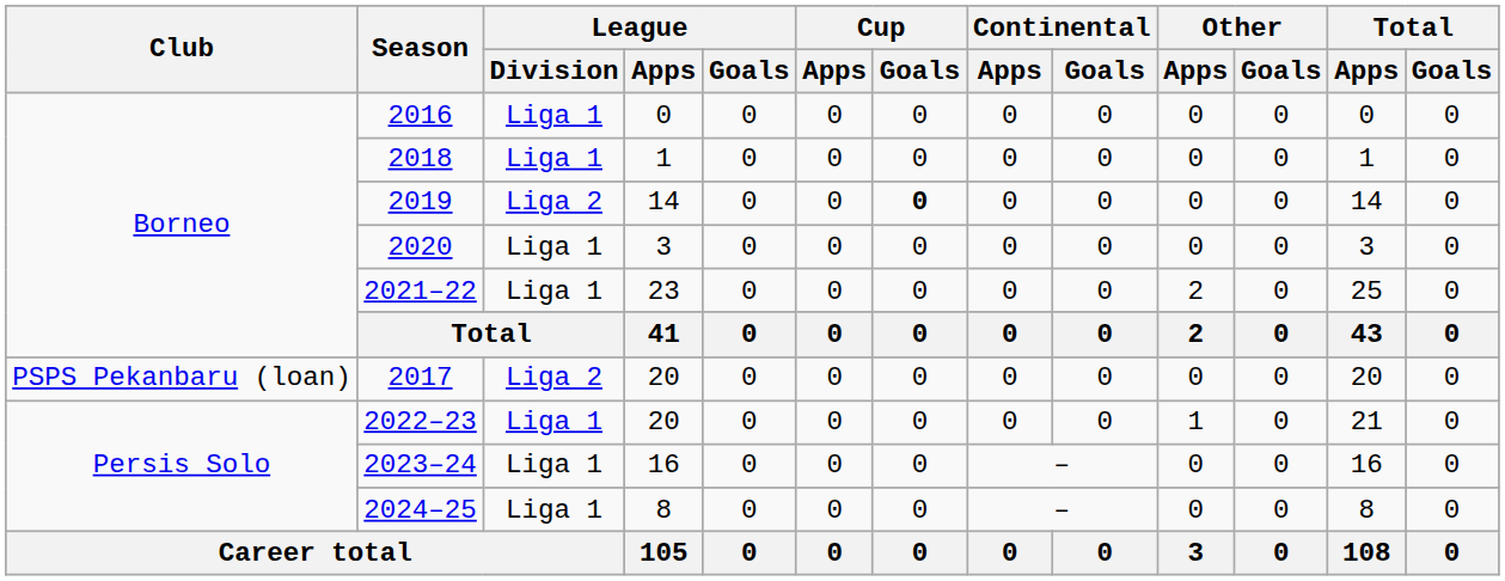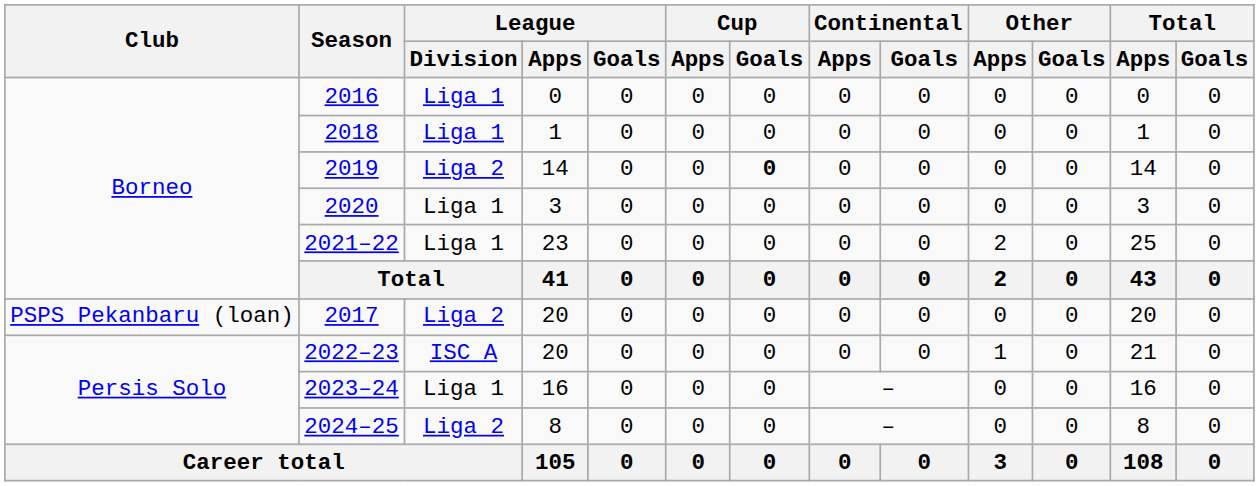 <table class="wikitable" style="text-align:center">
 <tr>
 <th rowspan="2">Club</th>
 <th rowspan="2">Season</th>
 <th colspan="3">League</th>
 <th colspan="2">Cup</th>
 <th colspan="2">Continental</th>
 <th colspan="2">Other</th>
 <th colspan="2">Total</th>
 </tr>
 <tr>
 <th>Division</th>
 <th>Apps</th>
 <th>Goals</th>
 <th>Apps</th>
 <th>Goals</th>
 <th>Apps</th>
 <th>Goals</th>
 <th>Apps</th>
 <th>Goals</th>
 <th>Apps</th>
 <th>Goals</th>
 </tr>
 <tr>
 <td rowspan="6" valign="center"><a href='#'>Borneo</a></td>
 <td><a href='#'>2016</a></td>
 <td rowspan="1" valign="center"><a href='#'>Liga 1</a></td>
 <td>0</td>
 <td>0</td>
 <td>0</td>
 <td>0</td>
 <td>0</td>
 <td>0</td>
 <td>0</td>
 <td>0</td>
 <td>0</td>
 <td>0</td>
 </tr>
 <tr>
 <td><a href='#'>2018</a></td>
 <td rowspan="1" valign="center"><a href='#'>Liga 1</a></td>
 <td>1</td>
 <td>0</td>
 <td>0</td>
 <td>0</td>
 <td>0</td>
 <td>0</td>
 <td>0</td>
 <td>0</td>
 <td>1</td>
 <td>0</td>
 </tr>
 <tr>
 <td><a href='#'>2019</a></td>
 <td><a href='#'>Liga 2</a></td>
 <td>14</td>
 <td>0</td>
 <td>0</td>
 <td><strong>0</strong></td>
 <td>0</td>
 <td>0</td>
 <td>0</td>
 <td>0</td>
 <td>14</td>
 <td>0</td>
 </tr>
 <tr>
 <td><a href='#'>2020</a></td>
 <td rowspan="1" valign="center">Liga 1</td>
 <td>3</td>
 <td>0</td>
 <td>0</td>
 <td>0</td>
 <td>0</td>
 <td>0</td>
 <td>0</td>
 <td>0</td>
 <td>3</td>
 <td>0</td>
 </tr>
 <tr>
 <td><a href='#'>2021–22</a></td>
 <td rowspan="1" valign="center">Liga 1</td>
 <td>23</td>
 <td>0</td>
 <td>0</td>
 <td>0</td>
 <td>0</td>
 <td>0</td>
 <td>2</td>
 <td>0</td>
 <td>25</td>
 <td>0</td>
 </tr>
 <tr>
 <th colspan="2">Total</th>
 <th>41</th>
 <th>0</th>
 <th>0</th>
 <th>0</th>
 <th>0</th>
 <th>0</th>
 <th>2</th>
 <th>0</th>
 <th>43</th>
 <th>0</th>
 </tr>
 <tr>
 <td rowspan="1" valign="center"><a href='#'>PSPS Pekanbaru</a> (loan)</td>
 <td><a href='#'>2017</a></td>
 <td><a href='#'>Liga 2</a></td>
 <td>20</td>
 <td>0</td>
 <td>0</td>
 <td>0</td>
 <td>0</td>
 <td>0</td>
 <td>0</td>
 <td>0</td>
 <td>20</td>
 <td>0</td>
 </tr>
 <tr>
 <td rowspan="3" valign="center"><a href='#'>Persis Solo</a></td>
 <td><a href='#'>2022–23</a></td>
-<td><a href='#'>Liga 1</a></td>
+<td><a href='#'>ISC A</a></td>
 <td>20</td>
 <td>0</td>
 <td>0</td>
 <td>0</td>
 <td>0</td>
 <td>0</td>
 <td>1</td>
 <td>0</td>
 <td>21</td>
 <td>0</td>
 </tr>
 <tr>
 <td><a href='#'>2023–24</a></td>
 <td>Liga 1</td>
 <td>16</td>
 <td>0</td>
 <td>0</td>
 <td>0</td>
 <td colspan="2">–</td>
 <td>0</td>
 <td>0</td>
 <td>16</td>
 <td>0</td>
 </tr>
 <tr>
 <td><a href='#'>2024–25</a></td>
-<td>Liga 1</td>
+<td><a href='#'>Liga 2</a></td>
 <td>8</td>
 <td>0</td>
 <td>0</td>
 <td>0</td>
 <td colspan="2">–</td>
 <td>0</td>
 <td>0</td>
 <td>8</td>
 <td>0</td>
 </tr>
 <tr>
 <th colspan="3">Career total</th>
 <th>105</th>
 <th>0</th>
 <th>0</th>
 <th>0</th>
 <th>0</th>
 <th>0</th>
 <th>3</th>
 <th>0</th>
 <th>108</th>
 <th>0</th>
 </tr>
 </table>
